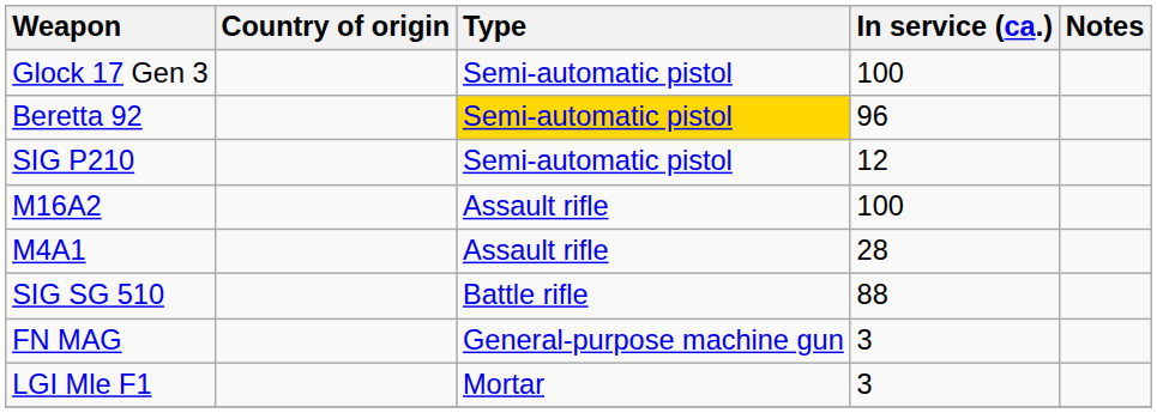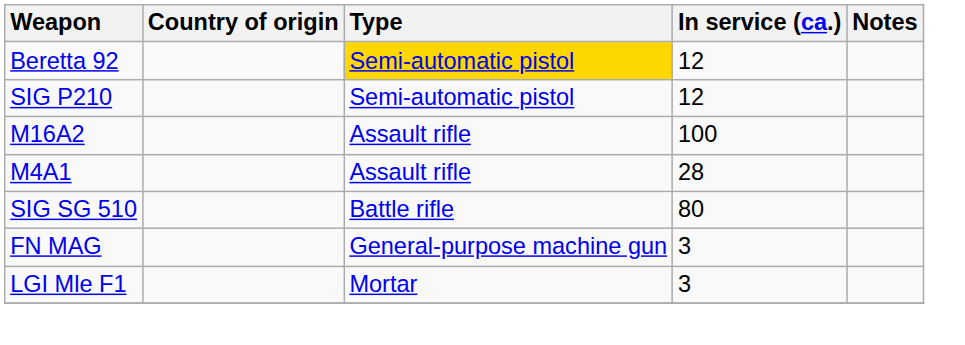 <table class="wikitable">
 <tr>
 <th style="text-align: left;">Weapon</th>
 <th style="text-align: left;">Country of origin</th>
 <th style="text-align: left;">Type</th>
 <th style="text-align: left;">In service (<a href='#'>ca</a>.)</th>
 <th style="text-align: left;">Notes</th>
 </tr>
 <tr>
-<td><a href='#'>Glock 17</a> Gen 3</td>
-<td></td>
-<td><a href='#'>Semi-automatic pistol</a></td>
-<td>100</td>
-<td></td>
-</tr>
-<tr>
 <td><a href='#'>Beretta 92</a></td>
 <td></td>
 <td style="background: gold;"><a href='#'>Semi-automatic pistol</a></td>
-<td>96</td>
+<td>12</td>
 <td></td>
 </tr>
 <tr>
 <td><a href='#'>SIG P210</a></td>
 <td></td>
 <td><a href='#'>Semi-automatic pistol</a></td>
 <td>12</td>
 <td></td>
 </tr>
 <tr>
 <td><a href='#'>M16A2</a></td>
 <td></td>
 <td><a href='#'>Assault rifle</a></td>
 <td>100</td>
 <td></td>
 </tr>
 <tr>
 <td><a href='#'>M4A1</a></td>
 <td></td>
 <td><a href='#'>Assault rifle</a></td>
 <td>28</td>
 <td></td>
 </tr>
 <tr>
 <td><a href='#'>SIG SG 510</a></td>
 <td></td>
 <td><a href='#'>Battle rifle</a></td>
-<td>88</td>
+<td>80</td>
 <td></td>
 </tr>
 <tr>
 <td><a href='#'>FN MAG</a></td>
 <td></td>
 <td><a href='#'>General-purpose machine gun</a></td>
 <td>3</td>
 <td></td>
 </tr>
 <tr>
 <td><a href='#'>LGI Mle F1</a></td>
 <td></td>
 <td><a href='#'>Mortar</a></td>
 <td>3</td>
 <td></td>
 </tr>
 <tr>
 </tr>
 </table>
